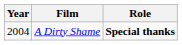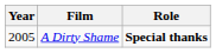 <table class="wikitable">
 <tr>
 <th>Year</th>
 <th>Film</th>
 <th>Role</th>
 </tr>
 <tr>
-<td>2004</td>
+<td>2005</td>
 <td><em><a href='#'>A Dirty Shame</a></em></td>
 <td><strong>Special thanks</strong></td>
 </tr>
 </table>
